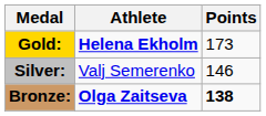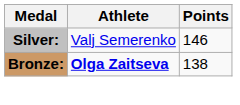 <table class="wikitable">
 <tr>
 <th><strong>Medal</strong></th>
 <th><strong>Athlete</strong></th>
 <th><strong>Points</strong></th>
-</tr>
-<tr>
-<td style="text-align:center;background-color:gold;"><strong>Gold:</strong></td>
-<td> <strong><a href='#'>Helena Ekholm</a></strong></td>
-<td>173</td>
 </tr>
 <tr>
 <td style="text-align:center;background-color:silver;"><strong>Silver:</strong></td>
 <td> <a href='#'>Valj Semerenko</a></td>
 <td>146</td>
 </tr>
 <tr>
 <td style="text-align:center;background-color:#CC9966;"><strong>Bronze:</strong></td>
 <td><strong> <a href='#'>Olga Zaitseva</a></strong></td>
-<td><strong>138</strong></td>
+<td>138</td>
 </tr>
 </table>
